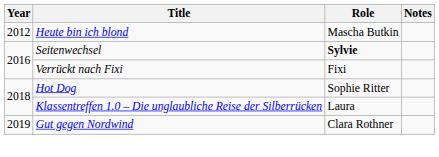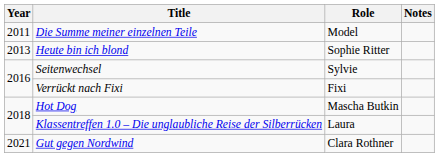 <table class="wikitable sortable">
 <tr>
 <th>Year</th>
 <th>Title</th>
 <th>Role</th>
 <th class="unsortable">Notes</th>
 </tr>
 <tr>
-<td>2012</td>
+<td>2011</td>
+<td><em><a href='#'>Die Summe meiner einzelnen Teile</a></em></td>
+<td>Model</td>
+<td></td>
+</tr>
+<tr>
+<td>2013</td>
 <td><em><a href='#'>Heute bin ich blond</a></em></td>
-<td>Mascha Butkin</td>
+<td>Sophie Ritter</td>
 <td></td>
 </tr>
 <tr>
 <td rowspan="2">2016</td>
 <td><em>Seitenwechsel</em></td>
-<td><strong>Sylvie</strong></td>
+<td>Sylvie</td>
 <td></td>
 </tr>
 <tr>
 <td><em>Verrückt nach Fixi</em></td>
 <td>Fixi</td>
 <td></td>
 </tr>
 <tr>
 <td rowspan="2">2018</td>
 <td><em><a href='#'>Hot Dog</a></em></td>
-<td>Sophie Ritter</td>
+<td>Mascha Butkin</td>
 <td></td>
 </tr>
 <tr>
 <td><em><a href='#'>Klassentreffen 1.0 – Die unglaubliche Reise der Silberrücken</a></em></td>
 <td>Laura</td>
 <td></td>
 </tr>
 <tr>
-<td>2019</td>
+<td>2021</td>
 <td><em><a href='#'>Gut gegen Nordwind</a></em></td>
 <td>Clara Rothner</td>
 <td></td>
 </tr>
 </table>
